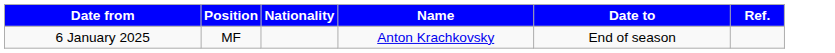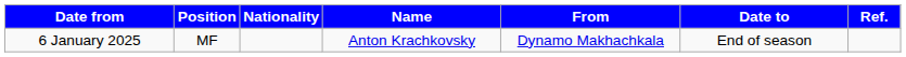 <table class="wikitable" style="text-align:center; font-size:90%; ">
 <tr>
 <th style="background:#0000ff; color:#FFFFFF; width:200px;">Date from</th>
 <th style="background:#0000ff; color:#FFFFFF; width:50px;">Position</th>
 <th style="background:#0000ff; color:#FFFFFF; width:50px;">Nationality</th>
 <th style="background:#0000ff; color:#FFFFFF; width:200px;">Name</th>
+<th style="background:#0000ff; color:#FFFFFF; width:200px;">From</th>
 <th style="background:#0000ff; color:#FFFFFF; width:200px;">Date to</th>
 <th style="background:#0000ff; color:#FFFFFF; width:50px;">Ref.</th>
 </tr>
 <tr>
 <td>6 January 2025</td>
 <td>MF</td>
 <td></td>
 <td><a href='#'>Anton Krachkovsky</a></td>
+<td><a href='#'>Dynamo Makhachkala</a></td>
 <td>End of season</td>
 <td></td>
 </tr>
 </table>
